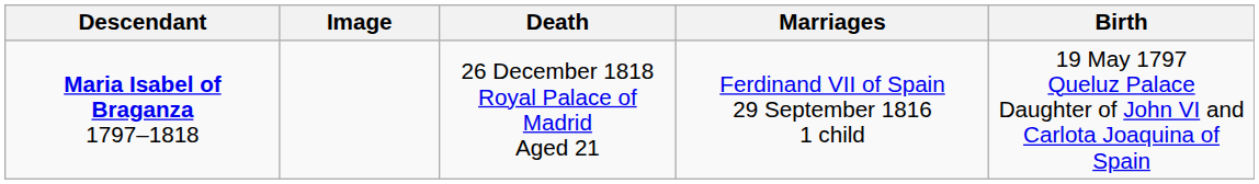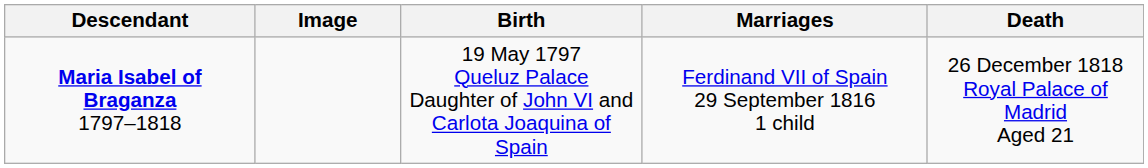 <table style="text-align:center; width:100%" class="wikitable">
 <tr>
 <th width=22%>Descendant</th>
 <th width=105px>Image</th>
+<th>Birth</th>
+<th width=25%>Marriages</th>
 <th width=19%>Death</th>
-<th width=25%>Marriages</th>
-<th>Birth</th>
 </tr>
 <tr>
 <td><strong><a href='#'>Maria Isabel of Braganza</a></strong><br>1797–1818</td>
 <td></td>
+<td>19 May 1797<br><a href='#'>Queluz Palace</a><br>Daughter of <a href='#'>John VI</a> and <a href='#'>Carlota Joaquina of Spain</a></td>
+<td><a href='#'>Ferdinand VII of Spain</a><br>29 September 1816<br>1 child</td>
 <td>26 December 1818<br><a href='#'>Royal Palace of Madrid</a><br>Aged 21</td>
-<td><a href='#'>Ferdinand VII of Spain</a><br>29 September 1816<br>1 child</td>
-<td>19 May 1797<br><a href='#'>Queluz Palace</a><br>Daughter of <a href='#'>John VI</a> and <a href='#'>Carlota Joaquina of Spain</a></td>
 </tr>
 </table>
